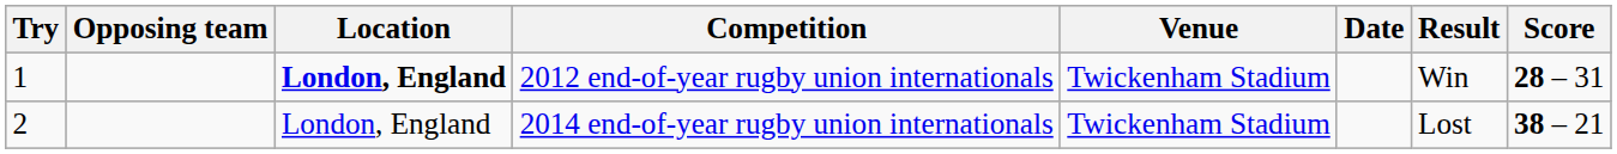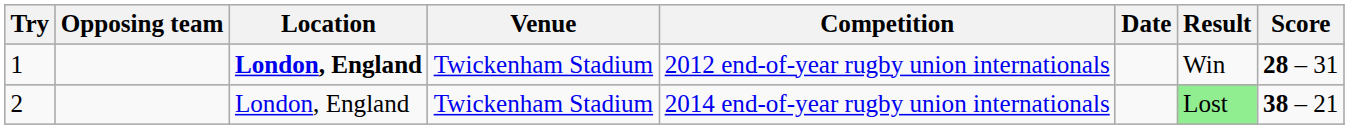 <table class="wikitable" style="font-size:100%">
 <tr>
 <th>Try</th>
 <th>Opposing team</th>
 <th>Location</th>
+<th>Venue</th>
 <th>Competition</th>
-<th>Venue</th>
 <th>Date</th>
 <th>Result</th>
 <th>Score</th>
 </tr>
 <tr>
 <td>1</td>
 <td></td>
 <td><strong><a href='#'>London</a>, England</strong></td>
+<td><a href='#'>Twickenham Stadium</a></td>
 <td><a href='#'>2012 end-of-year rugby union internationals</a></td>
-<td><a href='#'>Twickenham Stadium</a></td>
 <td></td>
 <td>Win</td>
 <td><strong>28</strong> – 31</td>
 </tr>
 <tr>
 <td>2</td>
 <td></td>
 <td><a href='#'>London</a>, England</td>
+<td><a href='#'>Twickenham Stadium</a></td>
 <td><a href='#'>2014 end-of-year rugby union internationals</a></td>
-<td><a href='#'>Twickenham Stadium</a></td>
 <td></td>
-<td>Lost</td>
+<td style="background: lightgreen;">Lost</td>
 <td><strong>38</strong> – 21</td>
 </tr>
 </table>
